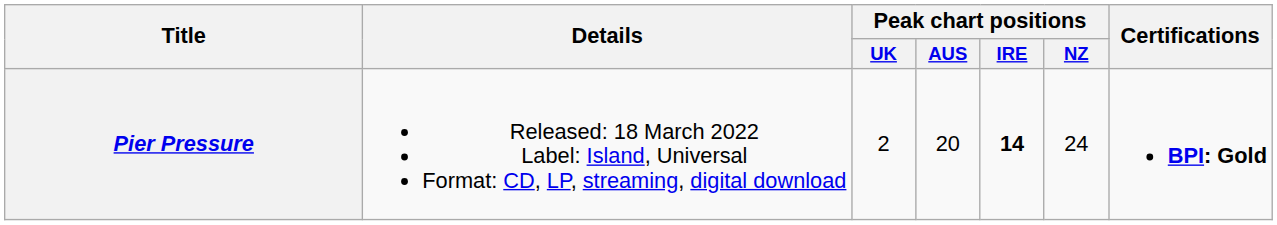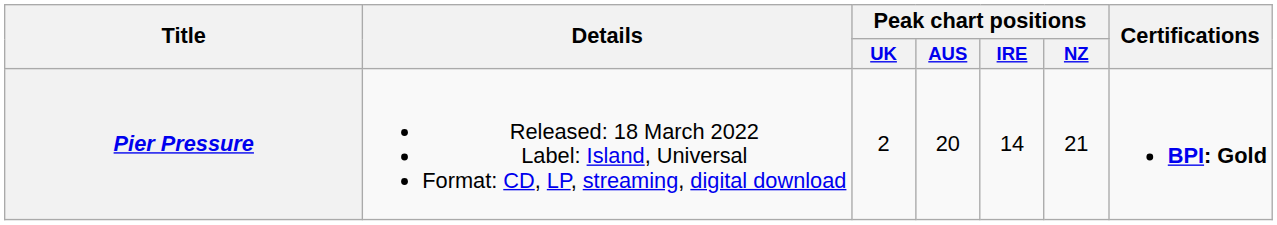 <table class="wikitable plainrowheaders" style="text-align:center;">
 <tr>
 <th scope="col" rowspan="2" style="width:16em;">Title</th>
 <th scope="col" rowspan="2">Details</th>
 <th scope="col" colspan="4">Peak chart positions</th>
 <th scope="col" rowspan="2">Certifications</th>
 </tr>
 <tr>
 <th scope="col" style="width:3em;font-size:85%;"><a href='#'>UK</a><br></th>
 <th scope="col" style="width:3em;font-size:85%;"><a href='#'>AUS</a><br></th>
 <th scope="col" style="width:3em;font-size:85%;"><a href='#'>IRE</a><br></th>
 <th scope="col" style="width:3em;font-size:85%;"><a href='#'>NZ</a><br></th>
 </tr>
 <tr>
 <th scope="row"><em><a href='#'>Pier Pressure</a></em></th>
 <td><br><ul><li>Released: 18 March 2022</li><li>Label: <a href='#'>Island</a>, Universal</li><li>Format: <a href='#'>CD</a>, <a href='#'>LP</a>, <a href='#'>streaming</a>, <a href='#'>digital download</a></li></ul></td>
 <td>2</td>
 <td>20</td>
-<td><strong>14<br></strong></td>
-<td>24</td>
+<td>14<br></td>
+<td>21</td>
 <td><strong><br><ul><li><a href='#'>BPI</a>: Gold</li></ul></strong></td>
 </tr>
 </table>
